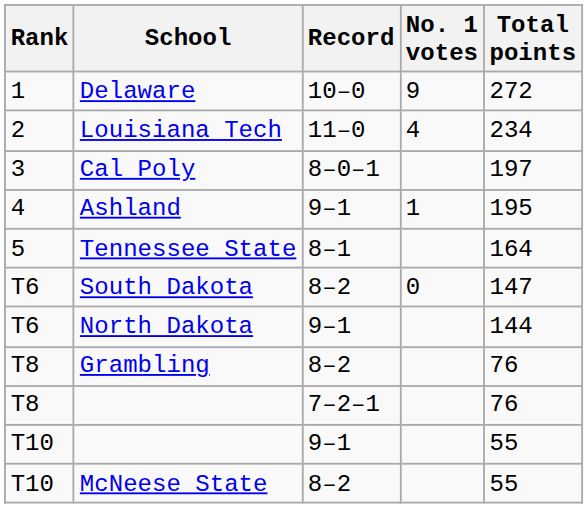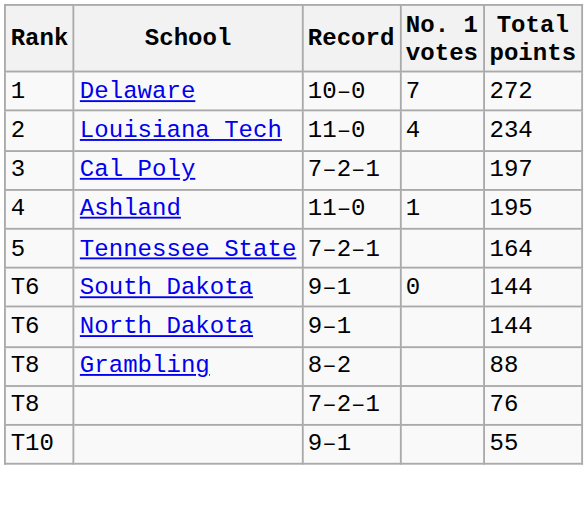 <table class="wikitable">
 <tr>
 <th>Rank</th>
 <th>School</th>
 <th>Record</th>
 <th>No. 1<br>votes</th>
 <th>Total<br>points</th>
 </tr>
 <tr>
 <td>1</td>
 <td><a href='#'>Delaware</a></td>
 <td>10–0</td>
-<td>9</td>
+<td>7</td>
 <td>272</td>
 </tr>
 <tr>
 <td>2</td>
 <td><a href='#'>Louisiana Tech</a></td>
 <td>11–0</td>
 <td>4</td>
 <td>234</td>
 </tr>
 <tr>
 <td>3</td>
 <td><a href='#'>Cal Poly</a></td>
-<td>8–0–1</td>
+<td>7–2–1</td>
 <td></td>
 <td>197</td>
 </tr>
 <tr>
 <td>4</td>
 <td><a href='#'>Ashland</a></td>
-<td>9–1</td>
+<td>11–0</td>
 <td>1</td>
 <td>195</td>
 </tr>
 <tr>
 <td>5</td>
 <td><a href='#'>Tennessee State</a></td>
-<td>8–1</td>
+<td>7–2–1</td>
 <td></td>
 <td>164</td>
 </tr>
 <tr>
 <td>T6</td>
 <td><a href='#'>South Dakota</a></td>
-<td>8–2</td>
+<td>9–1</td>
 <td>0</td>
-<td>147</td>
+<td>144</td>
 </tr>
 <tr>
 <td>T6</td>
 <td><a href='#'>North Dakota</a></td>
 <td>9–1</td>
 <td></td>
 <td>144</td>
 </tr>
 <tr>
 <td>T8</td>
 <td><a href='#'>Grambling</a></td>
 <td>8–2</td>
 <td></td>
-<td>76</td>
+<td>88</td>
 </tr>
 <tr>
 <td>T8</td>
 <td></td>
 <td>7–2–1</td>
 <td></td>
 <td>76</td>
 </tr>
 <tr>
 <td>T10</td>
 <td></td>
 <td>9–1</td>
 <td></td>
 <td>55</td>
 </tr>
-<tr>
-<td>T10</td>
-<td><a href='#'>McNeese State</a></td>
-<td>8–2</td>
-<td></td>
-<td>55</td>
-</tr>
 </table>
